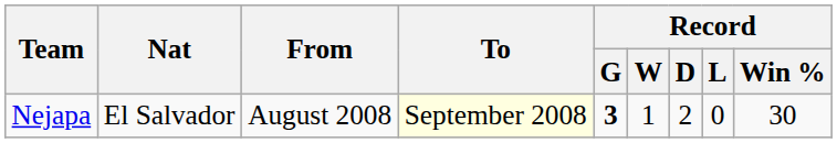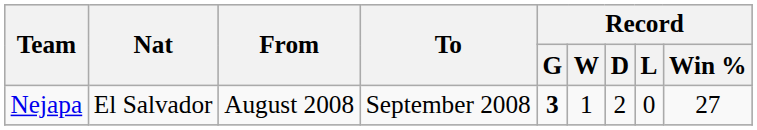 <table class="wikitable" style="text-align: center">
 <tr>
 <th rowspan="2">Team</th>
 <th rowspan="2">Nat</th>
 <th rowspan="2">From</th>
 <th rowspan="2">To</th>
 <th colspan="5">Record</th>
 </tr>
 <tr>
 <th>G</th>
 <th>W</th>
 <th>D</th>
 <th>L</th>
 <th>Win %</th>
 </tr>
 <tr>
 <td align=left><a href='#'>Nejapa</a></td>
 <td>El Salvador</td>
 <td align=left>August 2008</td>
-<td align=left style="background: lightyellow;">September 2008</td>
+<td align=left>September 2008</td>
 <td><strong>3</strong></td>
 <td>1</td>
 <td>2</td>
 <td>0</td>
-<td>30</td>
+<td>27</td>
 </tr>
 </table>
